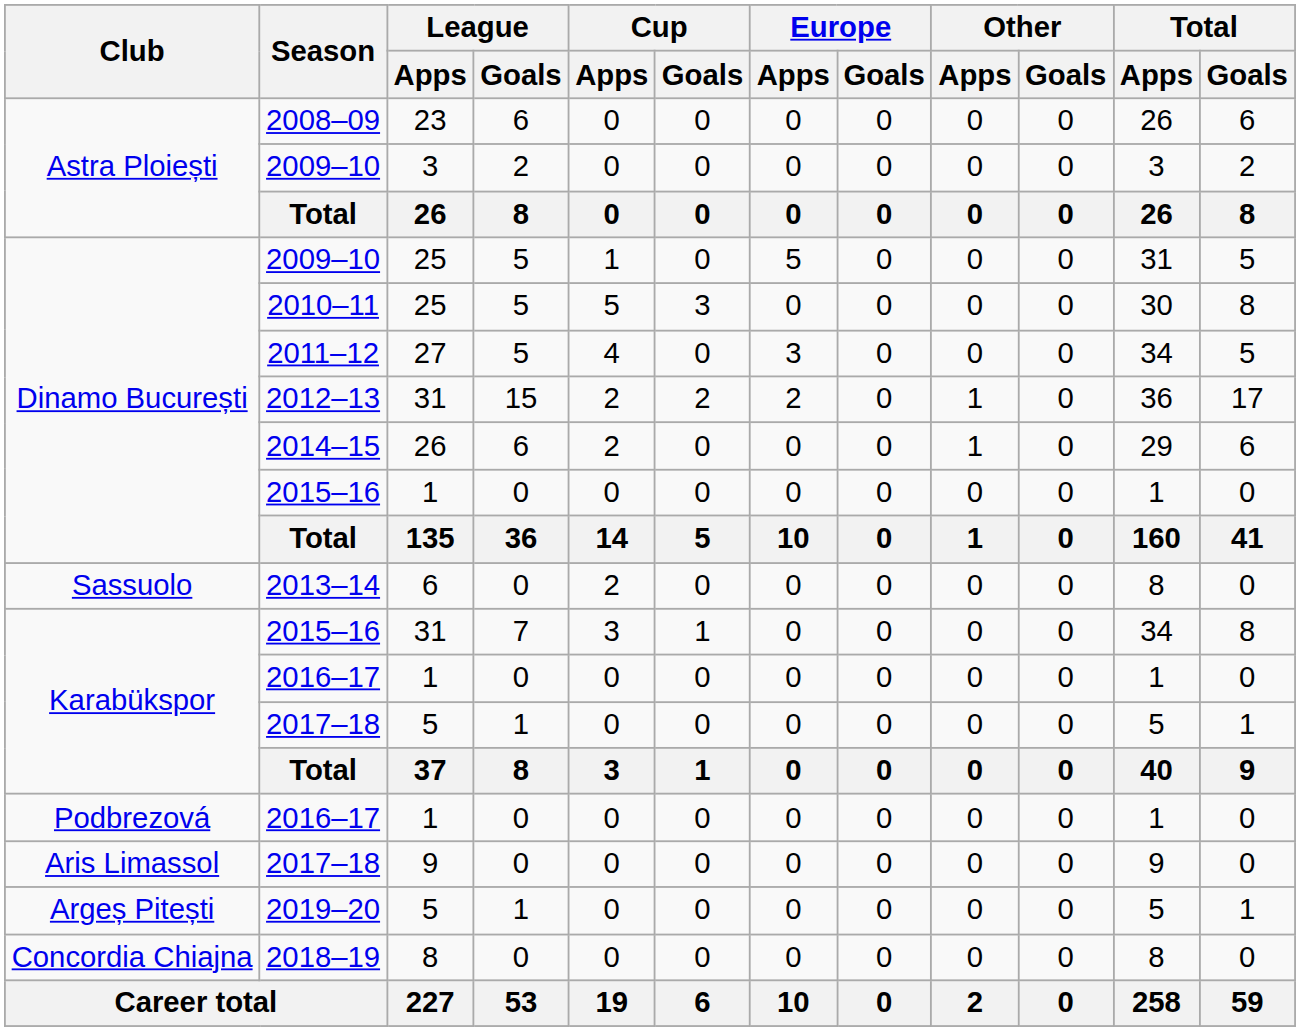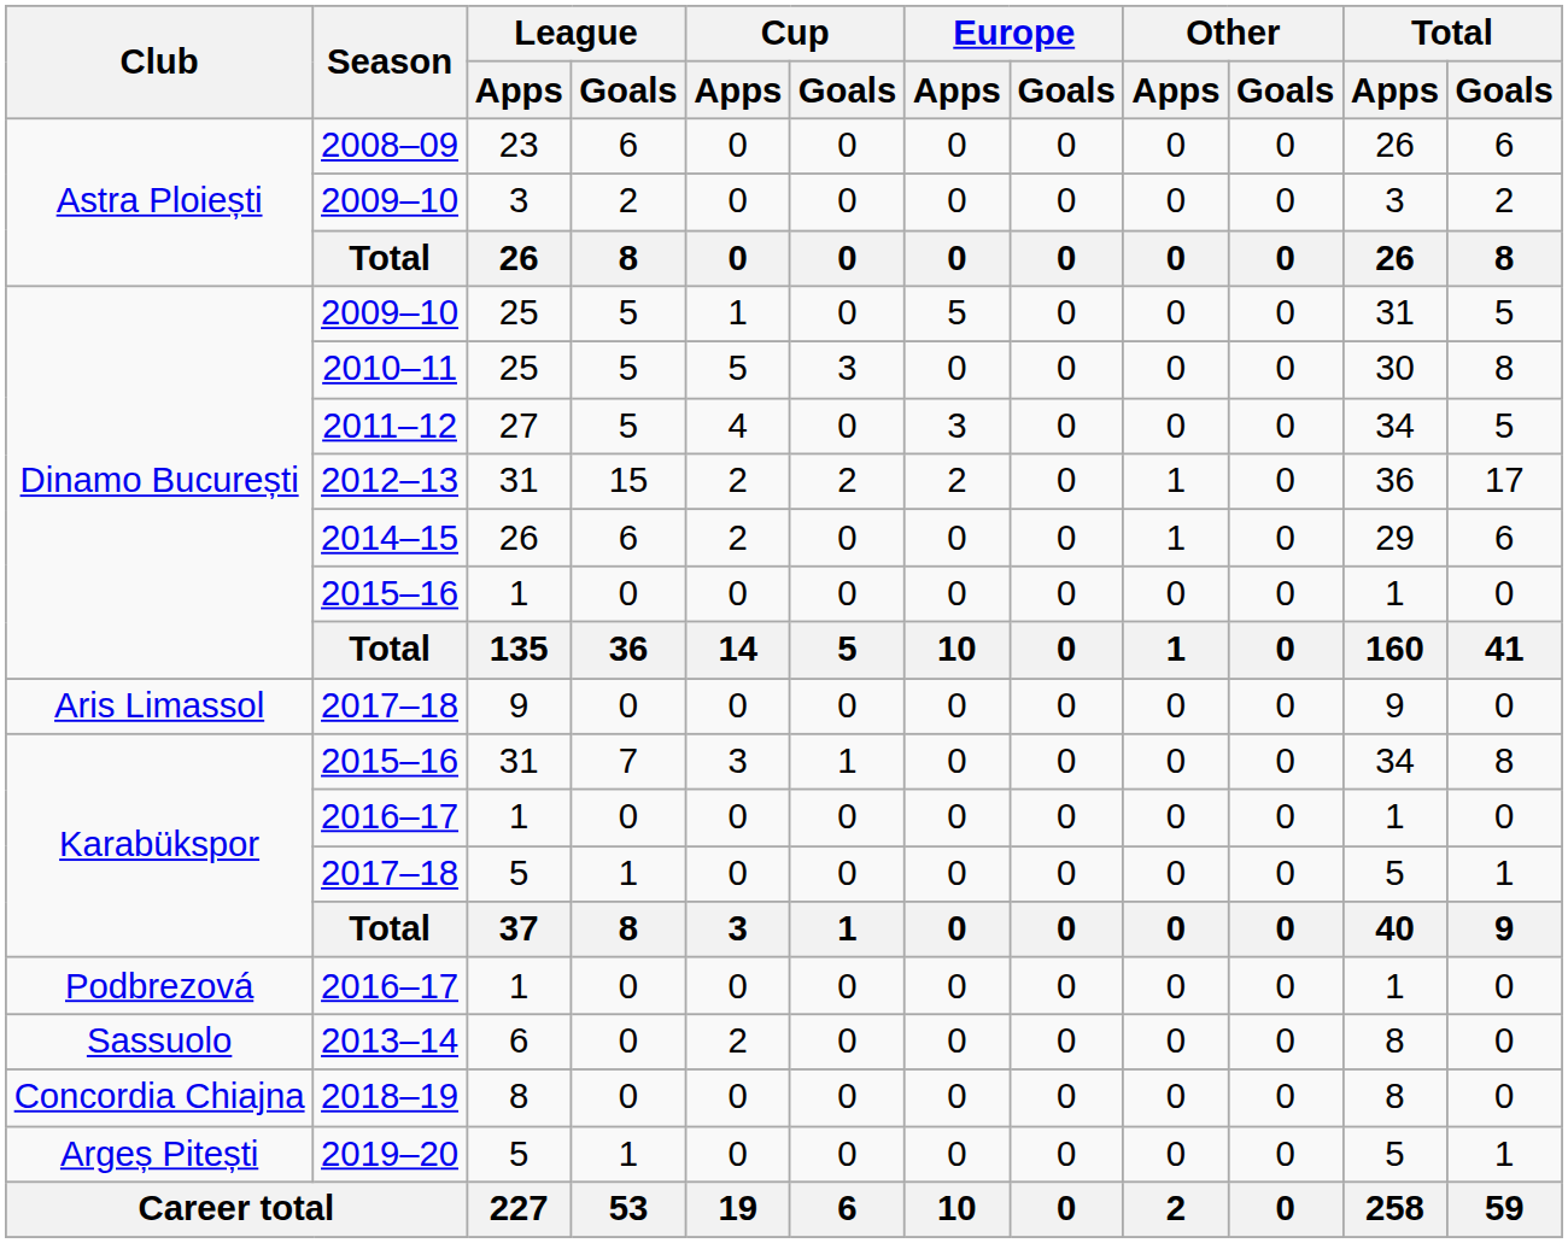 <table class="wikitable" style="text-align: center;">
 <tr>
 <th rowspan="2">Club</th>
 <th rowspan="2">Season</th>
 <th colspan="2">League</th>
 <th colspan="2">Cup</th>
 <th colspan="2"><a href='#'>Europe</a></th>
 <th colspan="2">Other</th>
 <th colspan="2">Total</th>
 </tr>
 <tr>
 <th>Apps</th>
 <th>Goals</th>
 <th>Apps</th>
 <th>Goals</th>
 <th>Apps</th>
 <th>Goals</th>
 <th>Apps</th>
 <th>Goals</th>
 <th>Apps</th>
 <th>Goals</th>
 </tr>
 <tr>
 <td rowspan="3"><a href='#'>Astra Ploiești</a></td>
 <td><a href='#'>2008–09</a></td>
 <td>23</td>
 <td>6</td>
 <td>0</td>
 <td>0</td>
 <td>0</td>
 <td>0</td>
 <td>0</td>
 <td>0</td>
 <td>26</td>
 <td>6</td>
 </tr>
 <tr>
 <td><a href='#'>2009–10</a></td>
 <td>3</td>
 <td>2</td>
 <td>0</td>
 <td>0</td>
 <td>0</td>
 <td>0</td>
 <td>0</td>
 <td>0</td>
 <td>3</td>
 <td>2</td>
 </tr>
 <tr>
 <th>Total</th>
 <th>26</th>
 <th>8</th>
 <th>0</th>
 <th>0</th>
 <th>0</th>
 <th>0</th>
 <th>0</th>
 <th>0</th>
 <th>26</th>
 <th>8</th>
 </tr>
 <tr>
 <td rowspan="7"><a href='#'>Dinamo București</a></td>
 <td><a href='#'>2009–10</a></td>
 <td>25</td>
 <td>5</td>
 <td>1</td>
 <td>0</td>
 <td>5</td>
 <td>0</td>
 <td>0</td>
 <td>0</td>
 <td>31</td>
 <td>5</td>
 </tr>
 <tr>
 <td><a href='#'>2010–11</a></td>
 <td>25</td>
 <td>5</td>
 <td>5</td>
 <td>3</td>
 <td>0</td>
 <td>0</td>
 <td>0</td>
 <td>0</td>
 <td>30</td>
 <td>8</td>
 </tr>
 <tr>
 <td><a href='#'>2011–12</a></td>
 <td>27</td>
 <td>5</td>
 <td>4</td>
 <td>0</td>
 <td>3</td>
 <td>0</td>
 <td>0</td>
 <td>0</td>
 <td>34</td>
 <td>5</td>
 </tr>
 <tr>
 <td><a href='#'>2012–13</a></td>
 <td>31</td>
 <td>15</td>
 <td>2</td>
 <td>2</td>
 <td>2</td>
 <td>0</td>
 <td>1</td>
 <td>0</td>
 <td>36</td>
 <td>17</td>
 </tr>
 <tr>
 <td><a href='#'>2014–15</a></td>
 <td>26</td>
 <td>6</td>
 <td>2</td>
 <td>0</td>
 <td>0</td>
 <td>0</td>
 <td>1</td>
 <td>0</td>
 <td>29</td>
 <td>6</td>
 </tr>
 <tr>
 <td><a href='#'>2015–16</a></td>
 <td>1</td>
 <td>0</td>
 <td>0</td>
 <td>0</td>
 <td>0</td>
 <td>0</td>
 <td>0</td>
 <td>0</td>
 <td>1</td>
 <td>0</td>
 </tr>
 <tr>
 <th>Total</th>
 <th>135</th>
 <th>36</th>
 <th>14</th>
 <th>5</th>
 <th>10</th>
 <th>0</th>
 <th>1</th>
 <th>0</th>
 <th>160</th>
 <th>41</th>
 </tr>
 <tr>
-<td rowspan="1"><a href='#'>Sassuolo</a></td>
-<td><a href='#'>2013–14</a></td>
-<td>6</td>
-<td>0</td>
-<td>2</td>
+<td rowspan="1"><a href='#'>Aris Limassol</a></td>
+<td><a href='#'>2017–18</a></td>
+<td>9</td>
 <td>0</td>
 <td>0</td>
 <td>0</td>
 <td>0</td>
 <td>0</td>
-<td>8</td>
+<td>0</td>
+<td>0</td>
+<td>9</td>
 <td>0</td>
 </tr>
 <tr>
 <td rowspan="4"><a href='#'>Karabükspor</a></td>
 <td><a href='#'>2015–16</a></td>
 <td>31</td>
 <td>7</td>
 <td>3</td>
 <td>1</td>
 <td>0</td>
 <td>0</td>
 <td>0</td>
 <td>0</td>
 <td>34</td>
 <td>8</td>
 </tr>
 <tr>
 <td><a href='#'>2016–17</a></td>
 <td>1</td>
 <td>0</td>
 <td>0</td>
 <td>0</td>
 <td>0</td>
 <td>0</td>
 <td>0</td>
 <td>0</td>
 <td>1</td>
 <td>0</td>
 </tr>
 <tr>
 <td><a href='#'>2017–18</a></td>
 <td>5</td>
 <td>1</td>
 <td>0</td>
 <td>0</td>
 <td>0</td>
 <td>0</td>
 <td>0</td>
 <td>0</td>
 <td>5</td>
 <td>1</td>
 </tr>
 <tr>
 <th>Total</th>
 <th>37</th>
 <th>8</th>
 <th>3</th>
 <th>1</th>
 <th>0</th>
 <th>0</th>
 <th>0</th>
 <th>0</th>
 <th>40</th>
 <th>9</th>
 </tr>
 <tr>
 <td rowspan="1"><a href='#'>Podbrezová</a></td>
 <td><a href='#'>2016–17</a></td>
 <td>1</td>
 <td>0</td>
 <td>0</td>
 <td>0</td>
 <td>0</td>
 <td>0</td>
 <td>0</td>
 <td>0</td>
 <td>1</td>
 <td>0</td>
 </tr>
 <tr>
-<td rowspan="1"><a href='#'>Aris Limassol</a></td>
-<td><a href='#'>2017–18</a></td>
-<td>9</td>
+<td rowspan="1"><a href='#'>Sassuolo</a></td>
+<td><a href='#'>2013–14</a></td>
+<td>6</td>
+<td>0</td>
+<td>2</td>
+<td>0</td>
+<td>0</td>
+<td>0</td>
+<td>0</td>
+<td>0</td>
+<td>8</td>
+<td>0</td>
+</tr>
+<tr>
+<td rowspan="1"><a href='#'>Concordia Chiajna</a></td>
+<td><a href='#'>2018–19</a></td>
+<td>8</td>
 <td>0</td>
 <td>0</td>
 <td>0</td>
 <td>0</td>
 <td>0</td>
 <td>0</td>
 <td>0</td>
-<td>9</td>
+<td>8</td>
 <td>0</td>
 </tr>
 <tr>
 <td rowspan="1"><a href='#'>Argeș Pitești</a></td>
 <td><a href='#'>2019–20</a></td>
 <td>5</td>
 <td>1</td>
 <td>0</td>
 <td>0</td>
 <td>0</td>
 <td>0</td>
 <td>0</td>
 <td>0</td>
 <td>5</td>
 <td>1</td>
 </tr>
 <tr>
-<td rowspan="1"><a href='#'>Concordia Chiajna</a></td>
-<td><a href='#'>2018–19</a></td>
-<td>8</td>
-<td>0</td>
-<td>0</td>
-<td>0</td>
-<td>0</td>
-<td>0</td>
-<td>0</td>
-<td>0</td>
-<td>8</td>
-<td>0</td>
-</tr>
-<tr>
 <th colspan="2">Career total</th>
 <th>227</th>
 <th>53</th>
 <th>19</th>
 <th>6</th>
 <th>10</th>
 <th>0</th>
 <th>2</th>
 <th>0</th>
 <th>258</th>
 <th>59</th>
 </tr>
 </table>
